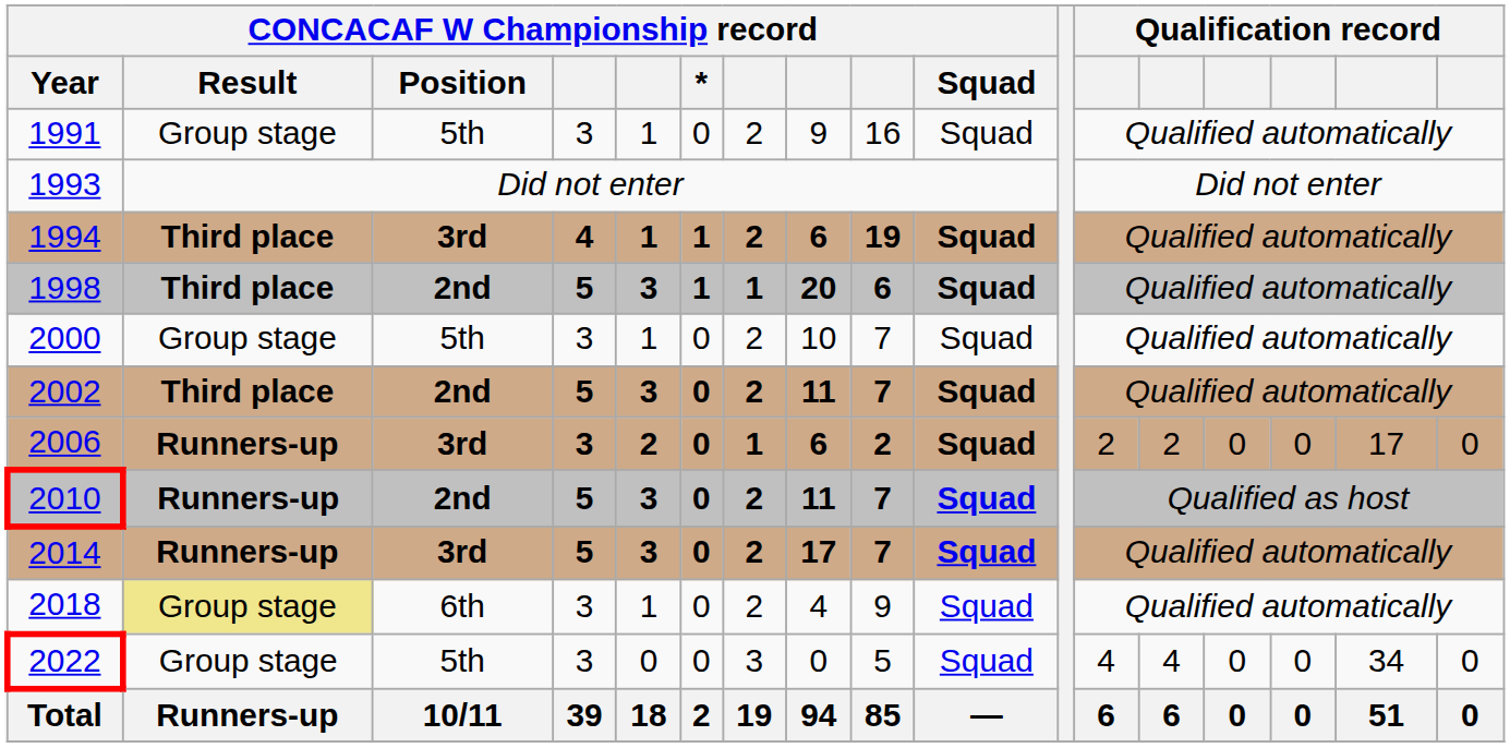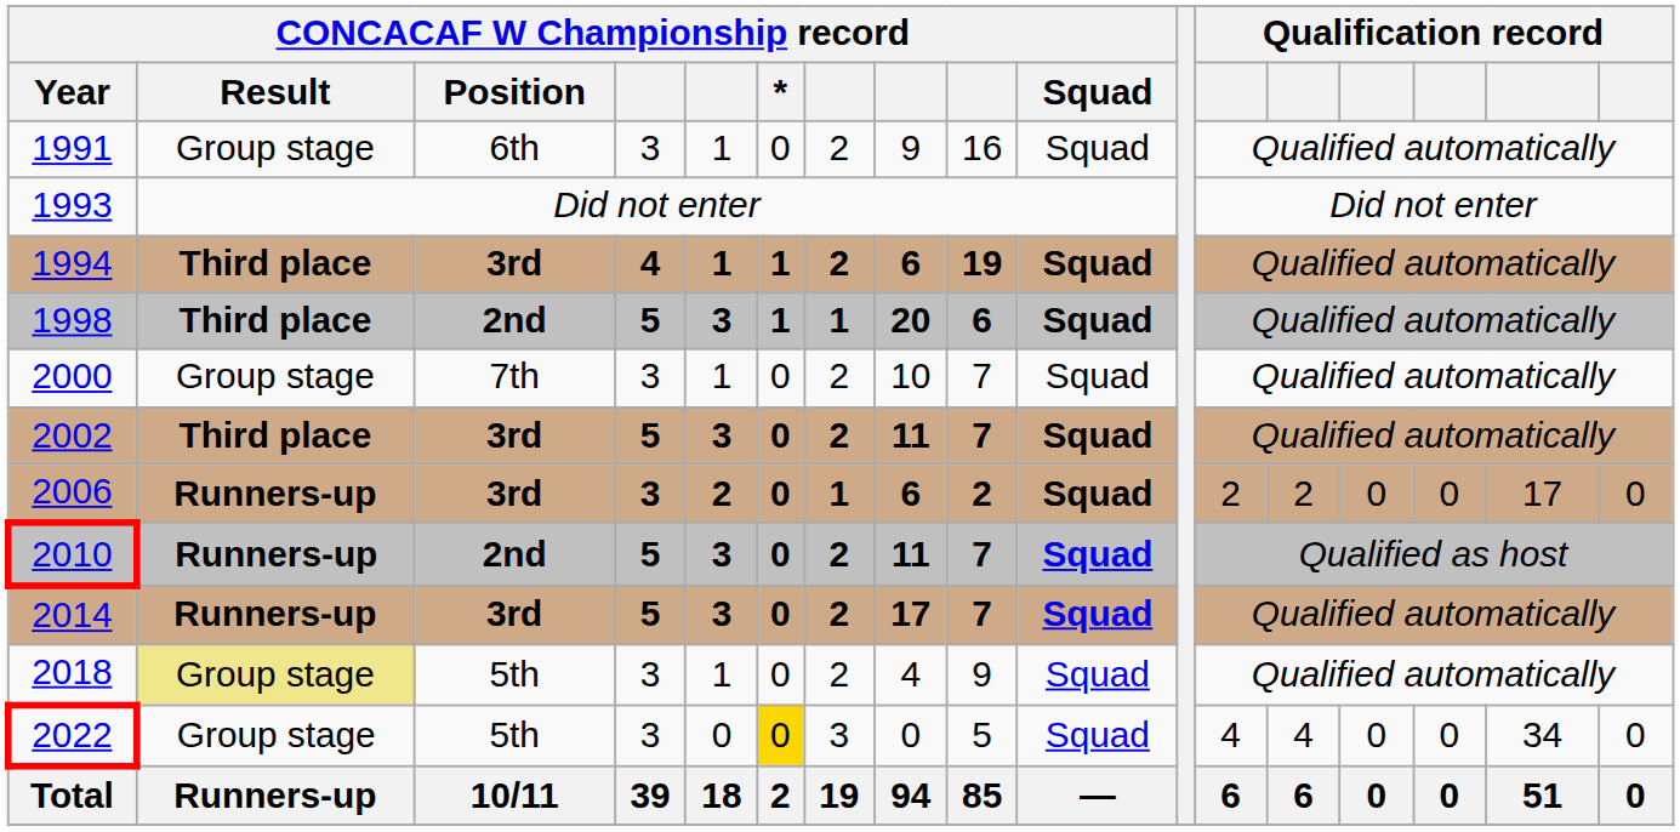 <table class="wikitable" style="text-align: center;">
 <tr>
 <th colspan=10><a href='#'>CONCACAF W Championship</a> record</th>
 <th width=1% rowspan=14></th>
 <th colspan=7>Qualification record</th>
 </tr>
 <tr>
 <th>Year</th>
 <th>Result</th>
 <th>Position</th>
 <th></th>
 <th></th>
 <th>*</th>
 <th></th>
 <th></th>
 <th></th>
 <th>Squad</th>
 <th></th>
 <th></th>
 <th></th>
 <th></th>
 <th></th>
 <th></th>
 </tr>
 <tr>
 <td> <a href='#'>1991</a></td>
 <td>Group stage</td>
-<td>5th</td>
+<td>6th</td>
 <td>3</td>
 <td>1</td>
 <td>0</td>
 <td>2</td>
 <td>9</td>
 <td>16</td>
 <td>Squad</td>
 <td colspan=6><em>Qualified automatically</em></td>
 </tr>
 <tr>
 <td> <a href='#'>1993</a></td>
 <td colspan=9><em>Did not enter</em></td>
 <td colspan=6><em>Did not enter</em></td>
 </tr>
 <tr style="background:#cfaa88;">
 <td> <a href='#'>1994</a></td>
 <td><strong>Third place</strong></td>
 <td><strong>3rd</strong></td>
 <td><strong>4</strong></td>
 <td><strong>1</strong></td>
 <td><strong>1</strong></td>
 <td><strong>2</strong></td>
 <td><strong>6</strong></td>
 <td><strong>19</strong></td>
 <td><strong>Squad</strong></td>
 <td colspan=6><em>Qualified automatically</em></td>
 </tr>
 <tr style="background:silver;">
 <td> <a href='#'>1998</a></td>
 <td><strong>Third place</strong></td>
 <td><strong>2nd</strong></td>
 <td><strong>5</strong></td>
 <td><strong>3</strong></td>
 <td><strong>1</strong></td>
 <td><strong>1</strong></td>
 <td><strong>20</strong></td>
 <td><strong>6</strong></td>
 <td><strong>Squad</strong></td>
 <td colspan=6><em>Qualified automatically</em></td>
 </tr>
 <tr>
 <td> <a href='#'>2000</a></td>
 <td>Group stage</td>
-<td>5th</td>
+<td>7th</td>
 <td>3</td>
 <td>1</td>
 <td>0</td>
 <td>2</td>
 <td>10</td>
 <td>7</td>
 <td>Squad</td>
 <td colspan=6><em>Qualified automatically</em></td>
 </tr>
 <tr style="background:#cfaa88;">
 <td>  <a href='#'>2002</a></td>
 <td><strong>Third place</strong></td>
-<td><strong>2nd</strong></td>
+<td><strong>3rd</strong></td>
 <td><strong>5</strong></td>
 <td><strong>3</strong></td>
 <td><strong>0</strong></td>
 <td><strong>2</strong></td>
 <td><strong>11</strong></td>
 <td><strong>7</strong></td>
 <td><strong>Squad</strong></td>
 <td colspan=6><em>Qualified automatically</em></td>
 </tr>
 <tr style="background:#cfaa88;">
 <td> <a href='#'>2006</a></td>
 <td><strong>Runners-up</strong></td>
 <td><strong>3rd</strong></td>
 <td><strong>3</strong></td>
 <td><strong>2</strong></td>
 <td><strong>0</strong></td>
 <td><strong>1</strong></td>
 <td><strong>6</strong></td>
 <td><strong>2</strong></td>
 <td><strong>Squad</strong></td>
 <td>2</td>
 <td>2</td>
 <td>0</td>
 <td>0</td>
 <td>17</td>
 <td>0</td>
 </tr>
 <tr style="background:silver;">
 <td style="border: 3px solid red"> <a href='#'>2010</a></td>
 <td><strong>Runners-up</strong></td>
 <td><strong>2nd</strong></td>
 <td><strong>5</strong></td>
 <td><strong>3</strong></td>
 <td><strong>0</strong></td>
 <td><strong>2</strong></td>
 <td><strong>11</strong></td>
 <td><strong>7</strong></td>
 <td><strong><a href='#'>Squad</a></strong></td>
 <td colspan=6><em>Qualified as host</em></td>
 </tr>
 <tr style="background:#cfaa88;">
 <td> <a href='#'>2014</a></td>
 <td><strong>Runners-up</strong></td>
 <td><strong>3rd</strong></td>
 <td><strong>5</strong></td>
 <td><strong>3</strong></td>
 <td><strong>0</strong></td>
 <td><strong>2</strong></td>
 <td><strong>17</strong></td>
 <td><strong>7</strong></td>
 <td><strong><a href='#'>Squad</a></strong></td>
 <td colspan=6><em>Qualified automatically</em></td>
 </tr>
 <tr>
 <td> <a href='#'>2018</a></td>
 <td style="background: khaki;">Group stage</td>
-<td>6th</td>
+<td>5th</td>
 <td>3</td>
 <td>1</td>
 <td>0</td>
 <td>2</td>
 <td>4</td>
 <td>9</td>
 <td><a href='#'>Squad</a></td>
 <td colspan=6><em>Qualified automatically</em></td>
 </tr>
 <tr>
 <td style="border: 3px solid red"> <a href='#'>2022</a></td>
 <td>Group stage</td>
 <td>5th</td>
 <td>3</td>
 <td>0</td>
-<td>0</td>
+<td style="background: gold;">0</td>
 <td>3</td>
 <td>0</td>
 <td>5</td>
 <td><a href='#'>Squad</a></td>
 <td>4</td>
 <td>4</td>
 <td>0</td>
 <td>0</td>
 <td>34</td>
 <td>0</td>
 </tr>
 <tr>
 <th>Total</th>
 <th>Runners-up</th>
 <th>10/11</th>
 <th>39</th>
 <th>18</th>
 <th>2</th>
 <th>19</th>
 <th>94</th>
 <th>85</th>
 <th>—</th>
 <th>6</th>
 <th>6</th>
 <th>0</th>
 <th>0</th>
 <th>51</th>
 <th>0</th>
 </tr>
 <tr>
 </tr>
 </table>
